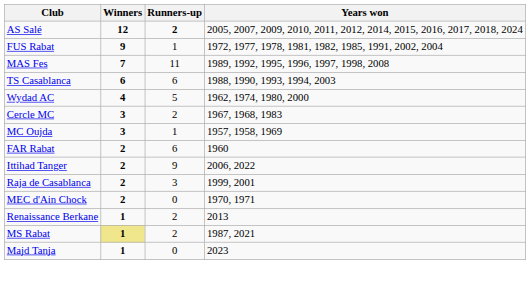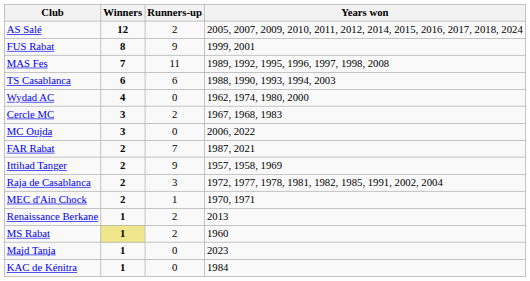 <table class="wikitable">
 <tr>
 <th><strong>Club</strong></th>
 <th>Winners</th>
 <th>Runners-up</th>
 <th>Years won</th>
 </tr>
 <tr>
 <td><a href='#'>AS Salé</a></td>
 <td align="center"><strong>12</strong></td>
-<td align=center><strong>2</strong></td>
+<td align=center>2</td>
 <td>2005, 2007, 2009, 2010, 2011, 2012, 2014, 2015, 2016, 2017, 2018, 2024</td>
 </tr>
 <tr>
 <td><a href='#'>FUS Rabat</a></td>
-<td align=center><strong>9</strong></td>
-<td align=center>1</td>
-<td>1972, 1977, 1978, 1981, 1982, 1985, 1991, 2002, 2004</td>
+<td align=center><strong>8</strong></td>
+<td align=center>9</td>
+<td>1999, 2001</td>
 </tr>
 <tr>
 <td><a href='#'>MAS Fes</a></td>
 <td align="center"><strong>7</strong></td>
 <td align=center>11</td>
 <td>1989, 1992, 1995, 1996, 1997, 1998, 2008</td>
 </tr>
 <tr>
 <td><a href='#'>TS Casablanca</a></td>
 <td align=center><strong>6</strong></td>
 <td align=center>6</td>
 <td>1988, 1990, 1993, 1994, 2003</td>
 </tr>
 <tr>
 <td><a href='#'>Wydad AC</a></td>
 <td align="center"><strong>4</strong></td>
-<td align=center>5</td>
+<td align=center>0</td>
 <td>1962, 1974, 1980, 2000</td>
 </tr>
 <tr>
 <td><a href='#'>Cercle MC</a></td>
 <td align="center"><strong>3</strong></td>
 <td align=center>2</td>
 <td>1967, 1968, 1983</td>
 </tr>
 <tr>
 <td><a href='#'>MC Oujda</a></td>
 <td align="center"><strong>3</strong></td>
-<td align=center>1</td>
-<td>1957, 1958, 1969</td>
+<td align=center>0</td>
+<td>2006, 2022</td>
 </tr>
 <tr>
 <td><a href='#'>FAR Rabat</a></td>
 <td align=center><strong>2</strong></td>
-<td align=center>6</td>
-<td>1960</td>
+<td align=center>7</td>
+<td>1987, 2021</td>
 </tr>
 <tr>
 <td><a href='#'>Ittihad Tanger</a></td>
 <td align=center><strong>2</strong></td>
 <td align=center>9</td>
-<td>2006, 2022</td>
+<td>1957, 1958, 1969</td>
 </tr>
 <tr>
 <td><a href='#'>Raja de Casablanca</a></td>
 <td align=center><strong>2</strong></td>
 <td align=center>3</td>
-<td>1999, 2001</td>
+<td>1972, 1977, 1978, 1981, 1982, 1985, 1991, 2002, 2004</td>
 </tr>
 <tr>
 <td><a href='#'>MEC d'Ain Chock</a></td>
 <td align=center><strong>2</strong></td>
-<td align=center>0</td>
+<td align=center>1</td>
 <td>1970, 1971</td>
 </tr>
 <tr>
 <td><a href='#'>Renaissance Berkane</a></td>
 <td align="center"><strong>1</strong></td>
 <td align="center">2</td>
 <td>2013</td>
 </tr>
 <tr>
 <td><a href='#'>MS Rabat</a></td>
 <td align=center style="background: khaki;"><strong>1</strong></td>
 <td align=center>2</td>
-<td>1987, 2021</td>
+<td>1960</td>
 </tr>
 <tr>
 <td><a href='#'>Majd Tanja</a></td>
 <td align="center"><strong>1</strong></td>
 <td align="center">0</td>
 <td>2023</td>
 </tr>
+<tr>
+<td><a href='#'>KAC de Kénitra</a></td>
+<td align=center><strong>1</strong></td>
+<td align=center>0</td>
+<td>1984</td>
+</tr>
 </table>
